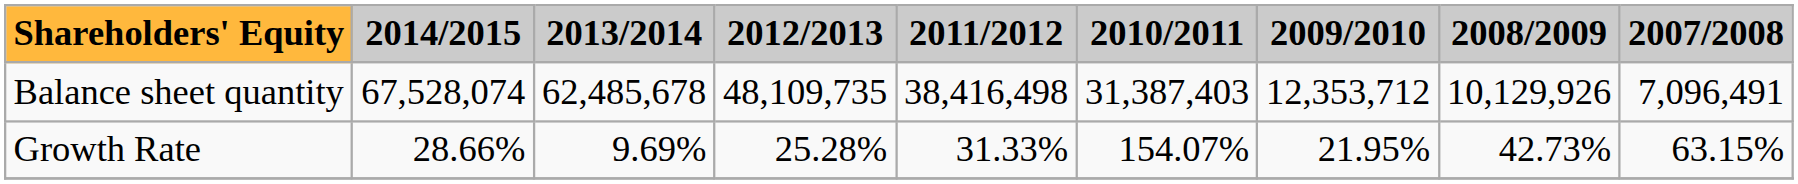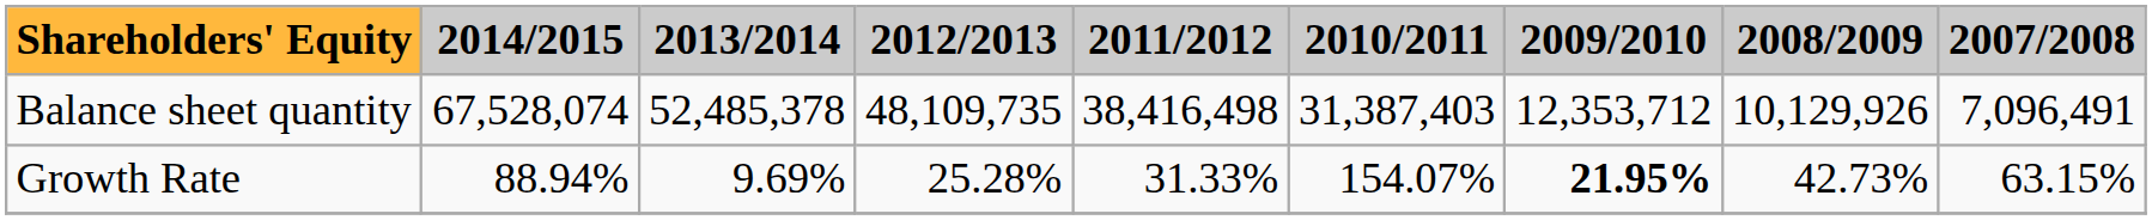 <table class="wikitable">
 <tr>
 <th style="background:#ffb83d">Shareholders' Equity</th>
 <th style="background:#cbcbcb">2014/2015</th>
 <th style="background:#cbcbcb">2013/2014</th>
 <th style="background:#cbcbcb">2012/2013</th>
 <th style="background:#cbcbcb">2011/2012</th>
 <th style="background:#cbcbcb">2010/2011</th>
 <th style="background:#cbcbcb">2009/2010</th>
 <th style="background:#cbcbcb">2008/2009</th>
 <th style="background:#cbcbcb">2007/2008</th>
 </tr>
 <tr>
 <td>Balance sheet quantity</td>
 <td style="text-align:right;">67,528,074</td>
-<td style="text-align:right;">62,485,678</td>
+<td style="text-align:right;">52,485,378</td>
 <td style="text-align:right;">48,109,735</td>
 <td style="text-align:right;">38,416,498</td>
 <td style="text-align:right;">31,387,403</td>
 <td style="text-align:right;">12,353,712</td>
 <td style="text-align:right;">10,129,926</td>
 <td style="text-align:right;">7,096,491</td>
 </tr>
 <tr>
 <td>Growth Rate</td>
-<td style="text-align:right;">28.66%</td>
+<td style="text-align:right;">88.94%</td>
 <td style="text-align:right;">9.69%</td>
 <td style="text-align:right;">25.28%</td>
 <td style="text-align:right;">31.33%</td>
 <td style="text-align:right;">154.07%</td>
-<td style="text-align:right;">21.95%</td>
+<td style="text-align:right;"><strong>21.95%</strong></td>
 <td style="text-align:right;">42.73%</td>
 <td style="text-align:right;">63.15%</td>
 </tr>
 <tr>
 </tr>
 </table>
